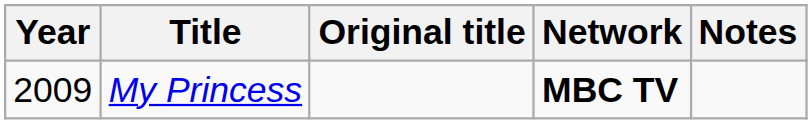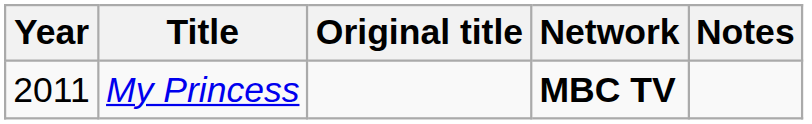 <table class="wikitable">
 <tr>
 <th>Year</th>
 <th>Title</th>
 <th>Original title</th>
 <th>Network</th>
 <th>Notes</th>
 </tr>
 <tr>
-<td>2009</td>
+<td>2011</td>
 <td><em><a href='#'>My Princess</a></em></td>
 <td></td>
 <td><strong>MBC TV</strong></td>
 <td></td>
 </tr>
 </table>
